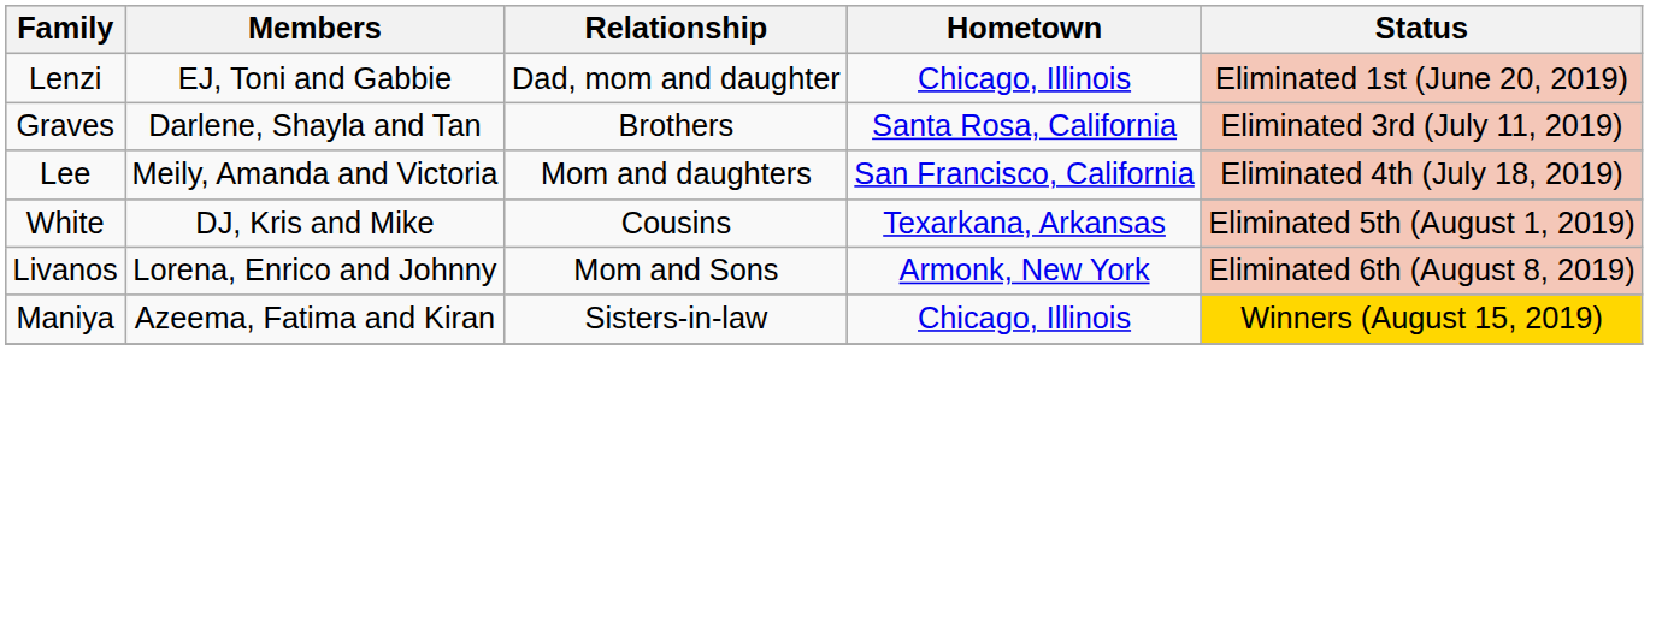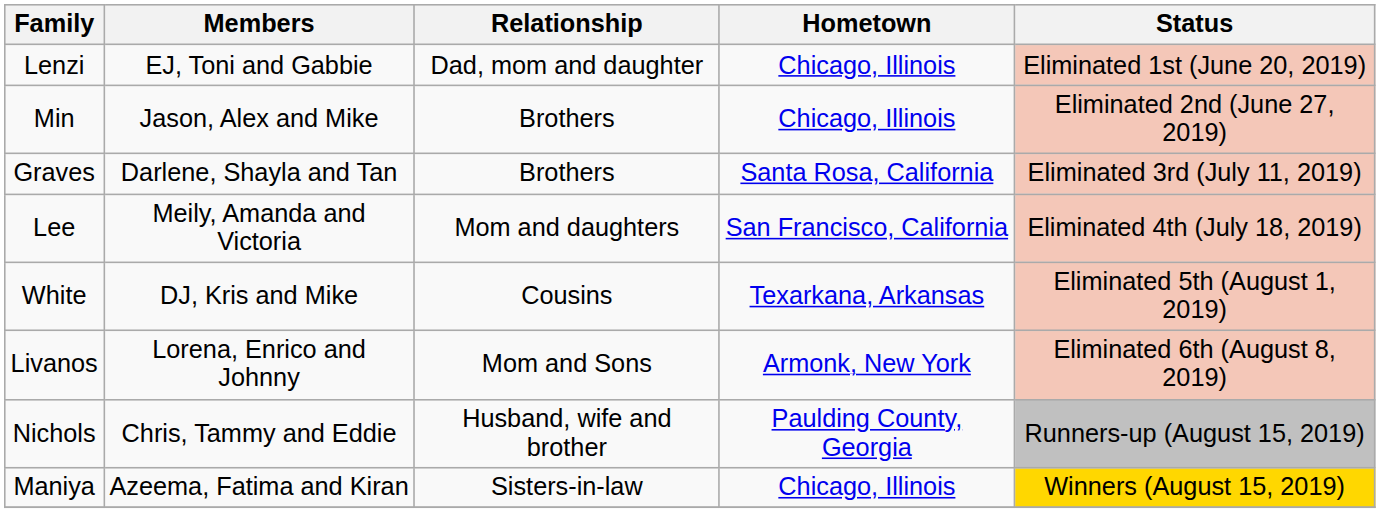 <table class="wikitable sortable" style="text-align: center;">
 <tr>
 <th>Family</th>
 <th>Members</th>
 <th>Relationship</th>
 <th>Hometown</th>
 <th>Status</th>
 </tr>
 <tr>
 <td>Lenzi</td>
 <td>EJ, Toni and Gabbie</td>
 <td>Dad, mom and daughter</td>
 <td><a href='#'>Chicago, Illinois</a></td>
 <td style="background:#f4c7b8">Eliminated 1st (June 20, 2019)</td>
+</tr>
+<tr>
+<td>Min</td>
+<td>Jason, Alex and Mike</td>
+<td>Brothers</td>
+<td><a href='#'>Chicago, Illinois</a></td>
+<td style="background:#f4c7b8">Eliminated 2nd (June 27, 2019)</td>
 </tr>
 <tr>
 <td>Graves</td>
 <td>Darlene, Shayla and Tan</td>
 <td>Brothers</td>
 <td><a href='#'>Santa Rosa, California</a></td>
 <td style="background:#f4c7b8">Eliminated 3rd (July 11, 2019)</td>
 </tr>
 <tr>
 <td>Lee</td>
 <td>Meily, Amanda and Victoria</td>
 <td>Mom and daughters</td>
 <td><a href='#'>San Francisco, California</a></td>
 <td style="background:#f4c7b8">Eliminated 4th (July 18, 2019)</td>
 </tr>
 <tr>
 <td>White</td>
 <td>DJ, Kris and Mike</td>
 <td>Cousins</td>
 <td><a href='#'>Texarkana, Arkansas</a></td>
 <td style="background:#f4c7b8">Eliminated 5th (August 1, 2019)</td>
 </tr>
 <tr>
 <td>Livanos</td>
 <td>Lorena, Enrico and Johnny</td>
 <td>Mom and Sons</td>
 <td><a href='#'>Armonk, New York</a></td>
 <td style="background:#f4c7b8">Eliminated 6th (August 8, 2019)</td>
 </tr>
 <tr>
+<td>Nichols</td>
+<td>Chris, Tammy and Eddie</td>
+<td>Husband, wife and brother</td>
+<td><a href='#'>Paulding County, Georgia</a></td>
+<td style="background:silver;">Runners-up (August 15, 2019)</td>
+</tr>
+<tr>
 <td>Maniya</td>
 <td>Azeema, Fatima and Kiran</td>
 <td>Sisters-in-law</td>
 <td><a href='#'>Chicago, Illinois</a></td>
 <td style="background:gold;">Winners (August 15, 2019)</td>
 </tr>
 <tr>
 </tr>
 </table>
